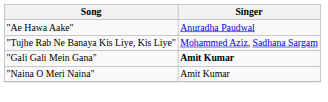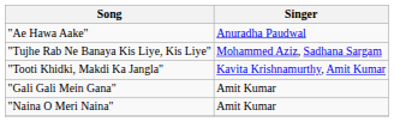 <table class="wikitable">
 <tr>
 <th>Song</th>
 <th>Singer</th>
 </tr>
 <tr>
 <td>"Ae Hawa Aake"</td>
 <td><a href='#'>Anuradha Paudwal</a></td>
 </tr>
 <tr>
 <td>"Tujhe Rab Ne Banaya Kis Liye, Kis Liye"</td>
 <td><a href='#'>Mohammed Aziz</a>, <a href='#'>Sadhana Sargam</a></td>
 </tr>
 <tr>
+<td>"Tooti Khidki, Makdi Ka Jangla"</td>
+<td><a href='#'>Kavita Krishnamurthy</a>, <a href='#'>Amit Kumar</a></td>
+</tr>
+<tr>
 <td>"Gali Gali Mein Gana"</td>
-<td><strong>Amit Kumar</strong></td>
+<td>Amit Kumar</td>
 </tr>
 <tr>
 <td>"Naina O Meri Naina"</td>
 <td>Amit Kumar</td>
 </tr>
 <tr>
 </tr>
 </table>
